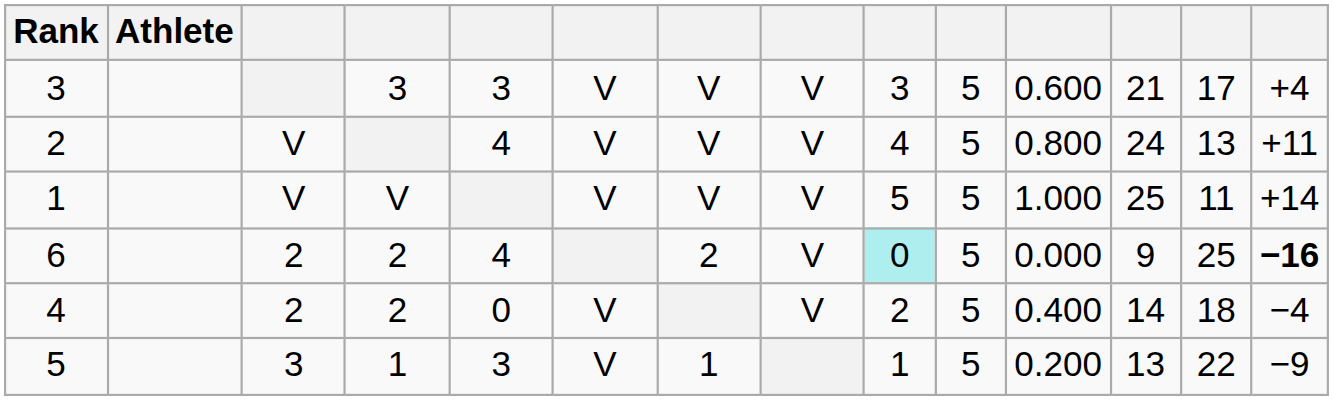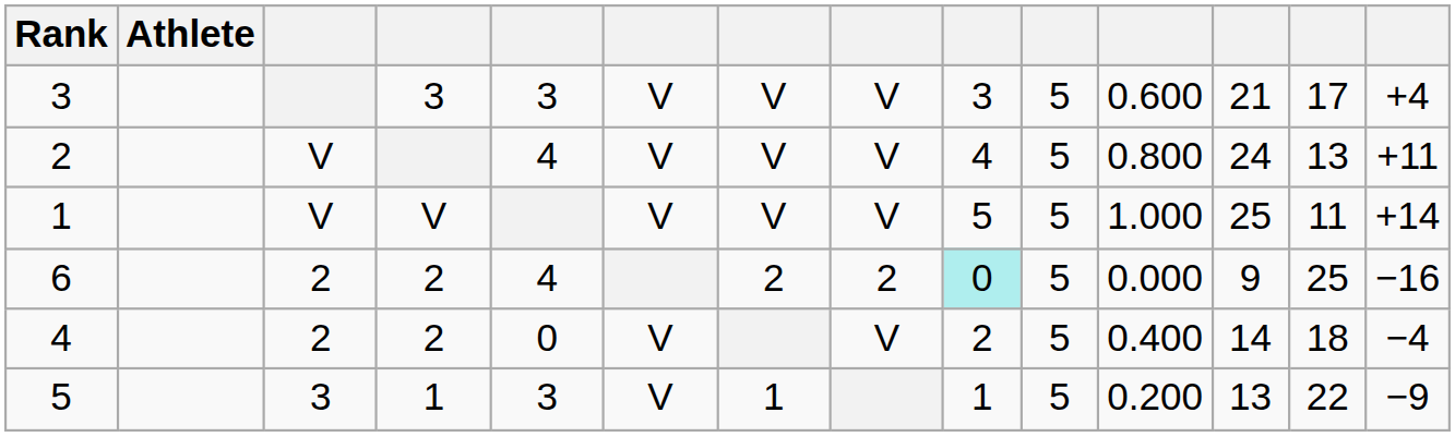 <table class="wikitable" style="text-align:center">
 <tr>
 <th width=30>Rank</th>
 <th>Athlete</th>
 <th width="40"></th>
 <th width="40"></th>
 <th width="40"></th>
 <th width="40"></th>
 <th width="40"></th>
 <th width="40"></th>
 <th width="25"></th>
 <th width="25"></th>
 <th width="40"></th>
 <th width="25"></th>
 <th width="25"></th>
 <th width="25"></th>
 </tr>
 <tr>
 <td>3</td>
 <td align=left></td>
 <th></th>
 <td>3</td>
 <td>3</td>
 <td>V</td>
 <td>V</td>
 <td>V</td>
 <td>3</td>
 <td>5</td>
 <td>0.600</td>
 <td>21</td>
 <td>17</td>
 <td>+4</td>
 </tr>
 <tr>
 <td>2</td>
 <td align=left></td>
 <td>V</td>
 <th></th>
 <td>4</td>
 <td>V</td>
 <td>V</td>
 <td>V</td>
 <td>4</td>
 <td>5</td>
 <td>0.800</td>
 <td>24</td>
 <td>13</td>
 <td>+11</td>
 </tr>
 <tr>
 <td>1</td>
 <td align=left></td>
 <td>V</td>
 <td>V</td>
 <th></th>
 <td>V</td>
 <td>V</td>
 <td>V</td>
 <td>5</td>
 <td>5</td>
 <td>1.000</td>
 <td>25</td>
 <td>11</td>
 <td>+14</td>
 </tr>
 <tr>
 <td>6</td>
 <td align=left></td>
 <td>2</td>
 <td>2</td>
 <td>4</td>
 <th></th>
 <td>2</td>
-<td>V</td>
+<td>2</td>
 <td style="background: paleturquoise;">0</td>
 <td>5</td>
 <td>0.000</td>
 <td>9</td>
 <td>25</td>
-<td><strong>−16</strong></td>
+<td>−16</td>
 </tr>
 <tr>
 <td>4</td>
 <td align=left></td>
 <td>2</td>
 <td>2</td>
 <td>0</td>
 <td>V</td>
 <th></th>
 <td>V</td>
 <td>2</td>
 <td>5</td>
 <td>0.400</td>
 <td>14</td>
 <td>18</td>
 <td>−4</td>
 </tr>
 <tr>
 <td>5</td>
 <td align=left></td>
 <td>3</td>
 <td>1</td>
 <td>3</td>
 <td>V</td>
 <td>1</td>
 <th></th>
 <td>1</td>
 <td>5</td>
 <td>0.200</td>
 <td>13</td>
 <td>22</td>
 <td>−9</td>
 </tr>
 </table>
